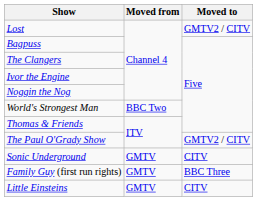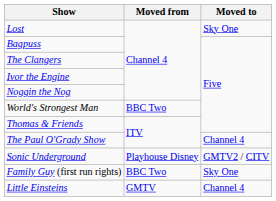 <table class="wikitable">
 <tr>
 <th>Show</th>
 <th>Moved from</th>
 <th>Moved to</th>
 </tr>
 <tr>
 <td><em><a href='#'>Lost</a></em></td>
 <td rowspan=5><a href='#'>Channel 4</a></td>
-<td><a href='#'>GMTV2</a> / <a href='#'>CITV</a></td>
+<td><a href='#'>Sky One</a></td>
 </tr>
 <tr>
 <td><em><a href='#'>Bagpuss</a></em></td>
 <td rowspan=6><a href='#'>Five</a></td>
 </tr>
 <tr>
 <td><em><a href='#'>The Clangers</a></em></td>
 </tr>
 <tr>
 <td><em><a href='#'>Ivor the Engine</a></em></td>
 </tr>
 <tr>
 <td><em><a href='#'>Noggin the Nog</a></em></td>
 </tr>
 <tr>
 <td><em>World's Strongest Man</em></td>
 <td><a href='#'>BBC Two</a></td>
 </tr>
 <tr>
 <td><em><a href='#'>Thomas & Friends</a></em></td>
 <td rowspan=2><a href='#'>ITV</a></td>
 </tr>
 <tr>
 <td><em><a href='#'>The Paul O'Grady Show</a></em></td>
+<td><a href='#'>Channel 4</a></td>
+</tr>
+<tr>
+<td><em><a href='#'>Sonic Underground</a></em></td>
+<td><a href='#'>Playhouse Disney</a></td>
 <td><a href='#'>GMTV2</a> / <a href='#'>CITV</a></td>
 </tr>
 <tr>
-<td><em><a href='#'>Sonic Underground</a></em></td>
-<td><a href='#'>GMTV</a></td>
-<td><a href='#'>CITV</a></td>
-</tr>
-<tr>
 <td><em><a href='#'>Family Guy</a></em> (first run rights)</td>
-<td><a href='#'>GMTV</a></td>
-<td><a href='#'>BBC Three</a></td>
+<td><a href='#'>BBC Two</a></td>
+<td><a href='#'>Sky One</a></td>
 </tr>
 <tr>
 <td><em><a href='#'>Little Einsteins</a></em></td>
 <td><a href='#'>GMTV</a></td>
-<td><a href='#'>CITV</a></td>
+<td><a href='#'>Channel 4</a></td>
 </tr>
 </table>
